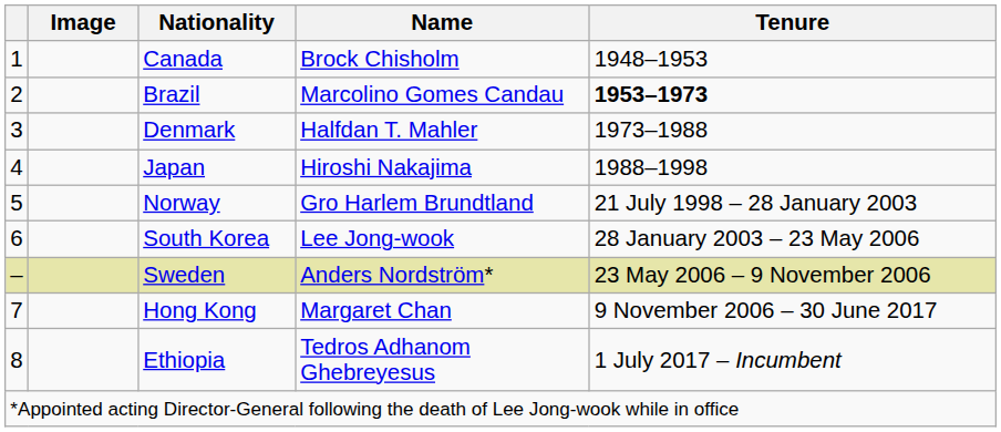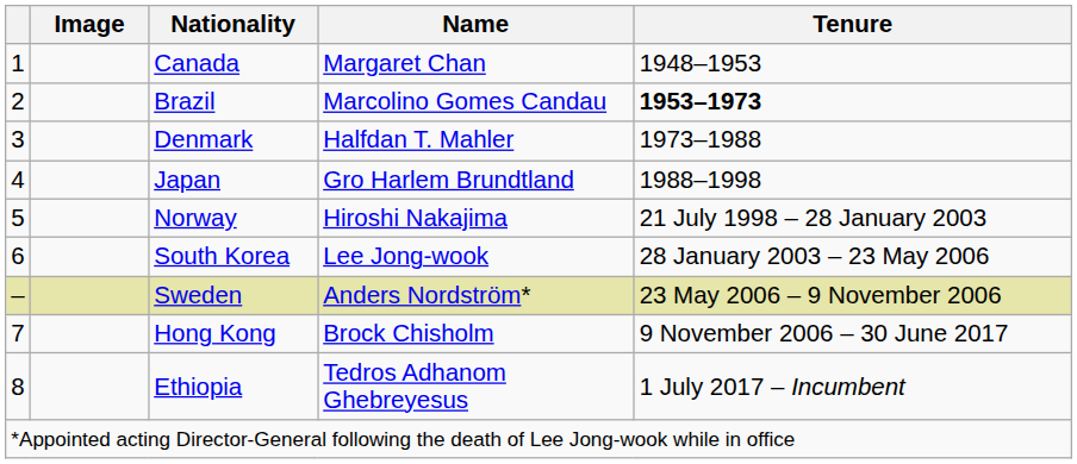 <table class="sortable wikitable" style="width: 700px">
 <tr>
 <th width=8px></th>
 <th class="unsortable" width=70px>Image</th>
 <th>Nationality</th>
 <th width=200px>Name</th>
 <th>Tenure</th>
 </tr>
 <tr>
 <td>1</td>
 <td></td>
 <td> <a href='#'>Canada</a></td>
-<td><a href='#'>Brock Chisholm</a></td>
+<td><a href='#'>Margaret Chan</a><br> </td>
 <td>1948–1953</td>
 </tr>
 <tr>
 <td>2</td>
 <td></td>
 <td> <a href='#'>Brazil</a></td>
 <td><a href='#'>Marcolino Gomes Candau</a></td>
 <td><strong>1953–1973</strong></td>
 </tr>
 <tr>
 <td>3</td>
 <td></td>
 <td> <a href='#'>Denmark</a></td>
 <td><a href='#'>Halfdan T. Mahler</a></td>
 <td>1973–1988</td>
 </tr>
 <tr>
 <td>4</td>
 <td></td>
 <td> <a href='#'>Japan</a></td>
-<td><a href='#'>Hiroshi Nakajima</a> <br> </td>
+<td><a href='#'>Gro Harlem Brundtland</a></td>
 <td>1988–1998</td>
 </tr>
 <tr>
 <td>5</td>
 <td></td>
 <td> <a href='#'>Norway</a></td>
-<td><a href='#'>Gro Harlem Brundtland</a></td>
+<td><a href='#'>Hiroshi Nakajima</a> <br> </td>
 <td>21 July 1998 – 28 January 2003</td>
 </tr>
 <tr>
 <td>6</td>
 <td></td>
 <td> <a href='#'>South Korea</a></td>
 <td><a href='#'>Lee Jong-wook</a> <br> </td>
 <td>28 January 2003 – 23 May 2006</td>
 </tr>
 <tr>
 <td bgcolor="#e6e6aa">–</td>
 <td bgcolor="#e6e6aa"></td>
 <td bgcolor="#e6e6aa"> <a href='#'>Sweden</a></td>
 <td bgcolor="#e6e6aa"><a href='#'>Anders Nordström</a>*</td>
 <td bgcolor="#e6e6aa">23 May 2006 – 9 November 2006</td>
 </tr>
 <tr>
 <td>7</td>
 <td></td>
 <td> <a href='#'>Hong Kong</a></td>
-<td><a href='#'>Margaret Chan</a><br> </td>
+<td><a href='#'>Brock Chisholm</a></td>
 <td>9 November 2006 – 30 June 2017</td>
 </tr>
 <tr>
 <td>8</td>
 <td></td>
 <td> <a href='#'>Ethiopia</a></td>
 <td><a href='#'>Tedros Adhanom Ghebreyesus</a> <br> </td>
 <td>1 July 2017 – <em>Incumbent</em></td>
 </tr>
 <tr>
 <td colspan=5><small>*Appointed acting Director-General following the death of Lee Jong-wook while in office</small></td>
 </tr>
 </table>
